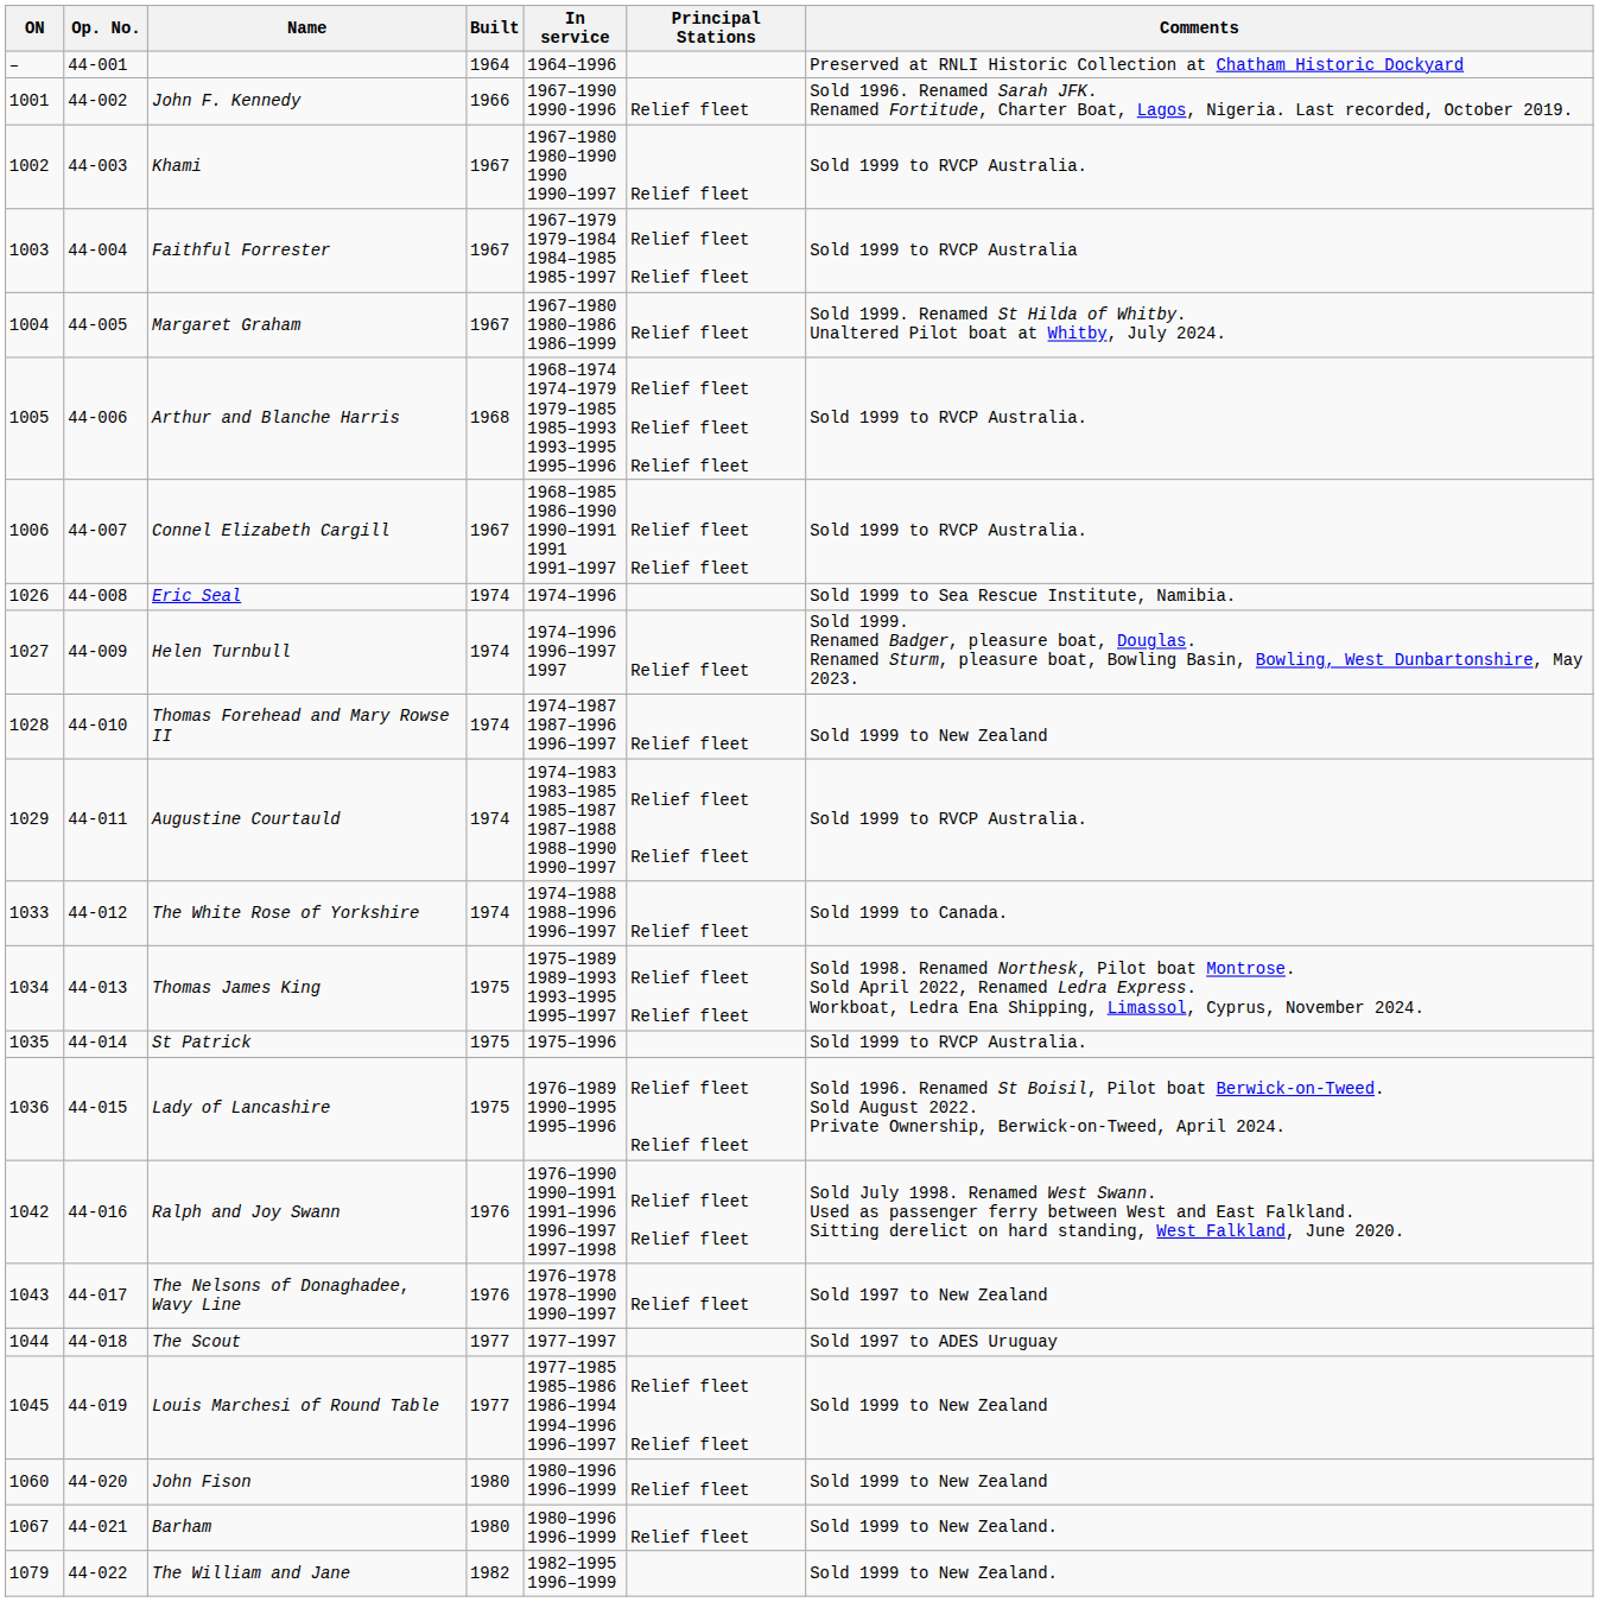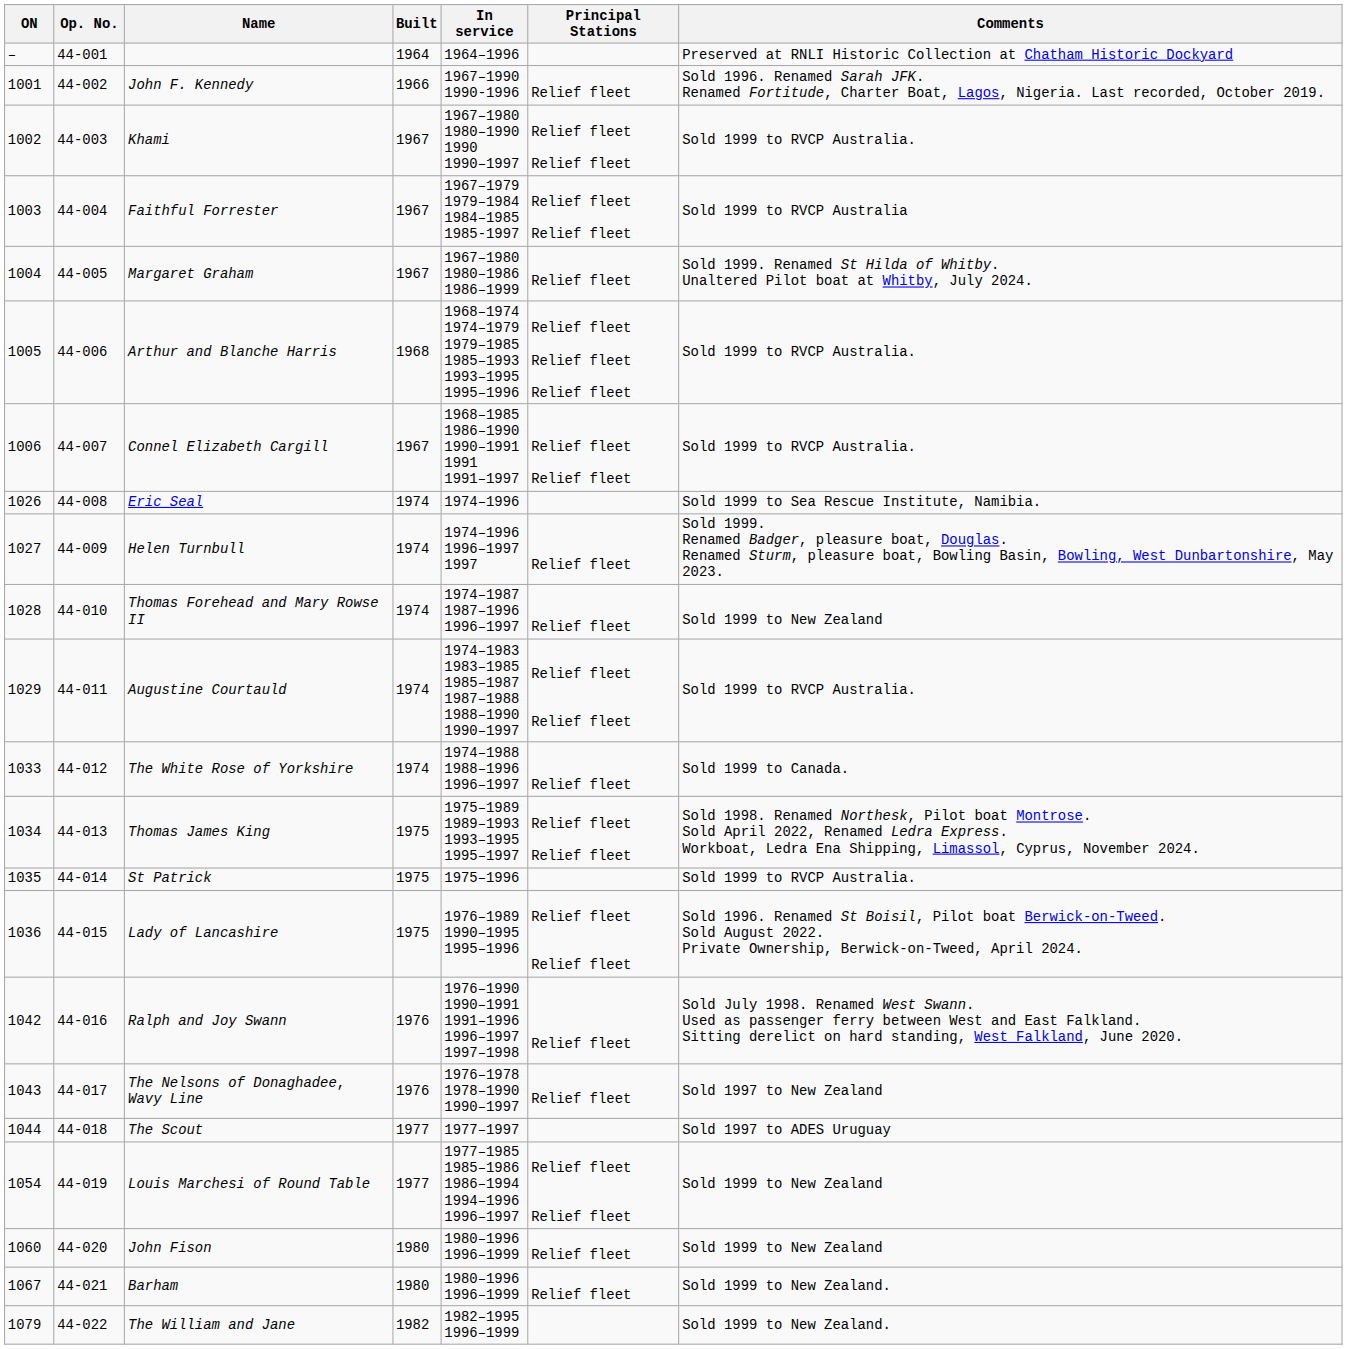 <table class="wikitable">
 <tr>
 <th scope="col" style="width: 40px;">ON</th>
 <th scope="col" style="width: 60px;">Op. No.</th>
 <th>Name</th>
 <th>Built</th>
 <th scope="col" style="width: 75px;">In service</th>
 <th>Principal Stations</th>
 <th>Comments</th>
 </tr>
 <tr>
 <td>–</td>
 <td>44-001</td>
 <td></td>
 <td>1964</td>
 <td>1964–1996</td>
 <td></td>
 <td>Preserved at RNLI Historic Collection at <a href='#'>Chatham Historic Dockyard</a></td>
 </tr>
 <tr>
 <td>1001</td>
 <td>44-002</td>
 <td><em>John F. Kennedy</em></td>
 <td>1966</td>
 <td>1967–1990<br>1990-1996</td>
 <td><br>Relief fleet</td>
 <td>Sold 1996. Renamed <em>Sarah JFK</em>.<br>Renamed <em>Fortitude</em>, Charter Boat, <a href='#'>Lagos</a>, Nigeria. Last recorded, October 2019.</td>
 </tr>
 <tr>
 <td>1002</td>
 <td>44-003</td>
 <td><em>Khami</em></td>
 <td>1967</td>
 <td>1967–1980<br>1980–1990<br>1990<br>1990–1997</td>
-<td><br><br><br>Relief fleet<br></td>
+<td><br>Relief fleet<br><br>Relief fleet</td>
 <td>Sold 1999 to RVCP Australia.</td>
 </tr>
 <tr>
 <td>1003</td>
 <td>44-004</td>
 <td><em>Faithful Forrester</em></td>
 <td>1967</td>
 <td>1967–1979<br>1979–1984<br>1984–1985<br>1985-1997</td>
 <td><br>Relief fleet<br><br>Relief fleet</td>
 <td>Sold 1999 to RVCP Australia</td>
 </tr>
 <tr>
 <td>1004</td>
 <td>44-005</td>
 <td><em>Margaret Graham</em></td>
 <td>1967</td>
 <td>1967–1980<br>1980–1986<br>1986–1999</td>
 <td><br>Relief fleet<br></td>
 <td>Sold 1999. Renamed <em>St Hilda of Whitby</em>.<br>Unaltered Pilot boat at <a href='#'>Whitby</a>, July 2024.</td>
 </tr>
 <tr>
 <td>1005</td>
 <td>44-006</td>
 <td><em>Arthur and Blanche Harris</em></td>
 <td>1968</td>
 <td>1968–1974<br>1974–1979<br>1979–1985<br>1985–1993<br>1993–1995<br>1995–1996</td>
 <td><br>Relief fleet<br><br>Relief fleet<br><br>Relief fleet</td>
 <td>Sold 1999 to RVCP Australia.</td>
 </tr>
 <tr>
 <td>1006</td>
 <td>44-007</td>
 <td><em>Connel Elizabeth Cargill</em></td>
 <td>1967</td>
 <td>1968–1985<br>1986–1990<br>1990–1991<br>1991<br>1991–1997</td>
 <td><br><br>Relief fleet<br><br>Relief fleet</td>
 <td>Sold 1999 to RVCP Australia.</td>
 </tr>
 <tr>
 <td>1026</td>
 <td>44-008</td>
 <td><a href='#'><em>Eric Seal<br></em></a></td>
 <td>1974</td>
 <td>1974–1996</td>
 <td></td>
 <td>Sold 1999 to Sea Rescue Institute, Namibia.</td>
 </tr>
 <tr>
 <td>1027</td>
 <td>44-009</td>
 <td><em>Helen Turnbull</em></td>
 <td>1974</td>
 <td>1974–1996<br>1996–1997<br>1997</td>
 <td><br><br>Relief fleet</td>
 <td>Sold 1999.<br>Renamed <em>Badger</em>, pleasure boat, <a href='#'>Douglas</a>.<br>Renamed <em>Sturm</em>, pleasure boat, Bowling Basin, <a href='#'>Bowling, West Dunbartonshire</a>, May 2023.</td>
 </tr>
 <tr>
 <td>1028</td>
 <td>44-010</td>
 <td><em>Thomas Forehead and Mary Rowse II</em></td>
 <td>1974</td>
 <td>1974–1987<br>1987–1996<br>1996–1997</td>
 <td><br><br>Relief fleet</td>
 <td><br>Sold 1999 to New Zealand</td>
 </tr>
 <tr>
 <td>1029</td>
 <td>44-011</td>
 <td><em>Augustine Courtauld</em></td>
 <td>1974</td>
 <td>1974–1983<br>1983–1985<br>1985–1987<br>1987–1988<br>1988–1990<br>1990–1997</td>
 <td><br>Relief fleet<br><br><br>Relief fleet<br></td>
 <td>Sold 1999 to RVCP Australia.</td>
 </tr>
 <tr>
 <td>1033</td>
 <td>44-012</td>
 <td><em>The White Rose of Yorkshire</em></td>
 <td>1974</td>
 <td>1974–1988<br>1988–1996<br>1996–1997</td>
 <td><br><br>Relief fleet</td>
 <td>Sold 1999 to Canada.</td>
 </tr>
 <tr>
 <td>1034</td>
 <td>44-013</td>
 <td><em>Thomas James King</em></td>
 <td>1975</td>
 <td>1975–1989<br>1989–1993<br>1993–1995<br>1995–1997</td>
 <td><br>Relief fleet<br><br>Relief fleet</td>
 <td>Sold 1998. Renamed <em>Northesk</em>, Pilot boat <a href='#'>Montrose</a>.<br>Sold April 2022, Renamed <em>Ledra Express</em>.<br>Workboat, Ledra Ena Shipping, <a href='#'>Limassol</a>, Cyprus, November 2024.</td>
 </tr>
 <tr>
 <td>1035</td>
 <td>44-014</td>
 <td><em>St Patrick</em></td>
 <td>1975</td>
 <td>1975–1996</td>
 <td></td>
 <td>Sold 1999 to RVCP Australia.</td>
 </tr>
 <tr>
 <td>1036</td>
 <td>44-015</td>
 <td><em>Lady of Lancashire</em></td>
 <td>1975</td>
 <td>1976–1989<br>1990–1995<br>1995–1996</td>
 <td><br>Relief fleet<br><br><br>Relief fleet<br></td>
 <td>Sold 1996. Renamed <em>St Boisil</em>, Pilot boat <a href='#'>Berwick-on-Tweed</a>.<br>Sold August 2022.<br> Private Ownership, Berwick-on-Tweed, April 2024.</td>
 </tr>
 <tr>
 <td>1042</td>
 <td>44-016</td>
 <td><em>Ralph and Joy Swann</em></td>
 <td>1976</td>
 <td>1976–1990<br>1990–1991<br>1991–1996<br>1996–1997<br>1997–1998</td>
-<td><br>Relief fleet<br><br>Relief fleet</td>
+<td><br><br><br>Relief fleet<br></td>
 <td>Sold July 1998. Renamed <em>West Swann</em>.<br>Used as passenger ferry between West and East Falkland.<br>Sitting derelict on hard standing, <a href='#'>West Falkland</a>, June 2020.</td>
 </tr>
 <tr>
 <td>1043</td>
 <td>44-017</td>
 <td><em>The Nelsons of Donaghadee</em>,<br><em>Wavy Line</em></td>
 <td>1976</td>
 <td>1976–1978<br>1978–1990<br>1990–1997</td>
 <td><br>Relief fleet<br></td>
 <td>Sold 1997 to New Zealand</td>
 </tr>
 <tr>
 <td>1044</td>
 <td>44-018</td>
 <td><em>The Scout</em></td>
 <td>1977</td>
 <td>1977–1997</td>
 <td></td>
 <td>Sold 1997 to ADES Uruguay</td>
 </tr>
 <tr>
-<td>1045</td>
+<td>1054</td>
 <td>44-019</td>
 <td><em>Louis Marchesi of Round Table</em></td>
 <td>1977</td>
 <td>1977–1985<br>1985–1986<br>1986–1994<br>1994–1996<br>1996–1997</td>
 <td><br>Relief fleet<br><br><br>Relief fleet</td>
 <td>Sold 1999 to New Zealand</td>
 </tr>
 <tr>
 <td>1060</td>
 <td>44-020</td>
 <td><em>John Fison</em></td>
 <td>1980</td>
 <td>1980–1996<br>1996–1999</td>
 <td><br>Relief fleet</td>
 <td>Sold 1999 to New Zealand</td>
 </tr>
 <tr>
 <td>1067</td>
 <td>44-021</td>
 <td><em>Barham</em></td>
 <td>1980</td>
 <td>1980–1996<br>1996–1999</td>
 <td><br>Relief fleet</td>
 <td>Sold 1999 to New Zealand.</td>
 </tr>
 <tr>
 <td>1079</td>
 <td>44-022</td>
 <td><em>The William and Jane</em></td>
 <td>1982</td>
 <td>1982–1995<br>1996–1999</td>
 <td><br></td>
 <td>Sold 1999 to New Zealand.</td>
 </tr>
 </table>
